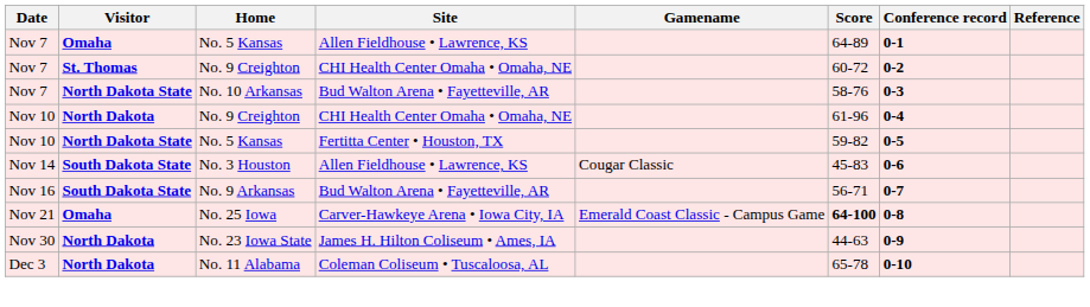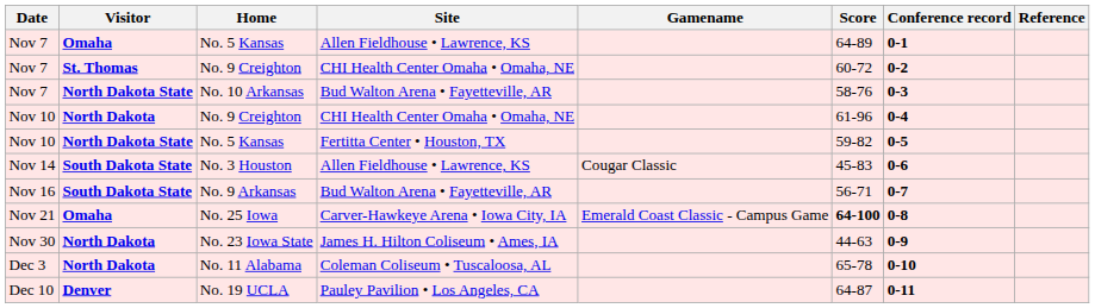 <table class="wikitable">
 <tr>
 <th>Date</th>
 <th>Visitor</th>
 <th>Home</th>
 <th>Site</th>
 <th>Gamename</th>
 <th>Score</th>
 <th>Conference record</th>
 <th>Reference</th>
 </tr>
 <tr style="background: #ffe6e6;">
 <td>Nov 7</td>
 <td><strong><a href='#'>Omaha</a></strong></td>
 <td>No. 5 <a href='#'>Kansas</a></td>
 <td><a href='#'>Allen Fieldhouse</a> • <a href='#'>Lawrence, KS</a></td>
 <td></td>
 <td>64-89</td>
 <td><strong>0-1</strong></td>
 <td></td>
 </tr>
 <tr style="background: #ffe6e6;">
 <td>Nov 7</td>
 <td><strong><a href='#'>St. Thomas</a></strong></td>
 <td>No. 9 <a href='#'>Creighton</a></td>
 <td><a href='#'>CHI Health Center Omaha</a> • <a href='#'>Omaha, NE</a></td>
 <td></td>
 <td>60-72</td>
 <td><strong>0-2</strong></td>
 <td></td>
 </tr>
 <tr style="background: #ffe6e6;">
 <td>Nov 7</td>
 <td><strong><a href='#'>North Dakota State</a></strong></td>
 <td>No. 10 <a href='#'>Arkansas</a></td>
 <td><a href='#'>Bud Walton Arena</a> • <a href='#'>Fayetteville, AR</a></td>
 <td></td>
 <td>58-76</td>
 <td><strong>0-3</strong></td>
 <td></td>
 </tr>
 <tr style="background: #ffe6e6;">
 <td>Nov 10</td>
 <td><strong><a href='#'>North Dakota</a></strong></td>
 <td>No. 9 <a href='#'>Creighton</a></td>
 <td><a href='#'>CHI Health Center Omaha</a> • <a href='#'>Omaha, NE</a></td>
 <td></td>
 <td>61-96</td>
 <td><strong>0-4</strong></td>
 <td></td>
 </tr>
 <tr style="background: #ffe6e6;">
 <td>Nov 10</td>
 <td><strong><a href='#'>North Dakota State</a></strong></td>
 <td>No. 5 <a href='#'>Kansas</a></td>
 <td><a href='#'>Fertitta Center</a> • <a href='#'>Houston, TX</a></td>
 <td></td>
 <td>59-82</td>
 <td><strong>0-5</strong></td>
 <td></td>
 </tr>
 <tr style="background: #ffe6e6;">
 <td>Nov 14</td>
 <td><strong><a href='#'>South Dakota State</a></strong></td>
 <td>No. 3 <a href='#'>Houston</a></td>
 <td><a href='#'>Allen Fieldhouse</a> • <a href='#'>Lawrence, KS</a></td>
 <td>Cougar Classic</td>
 <td>45-83</td>
 <td><strong>0-6</strong></td>
 <td></td>
 </tr>
 <tr style="background: #ffe6e6;">
 <td>Nov 16</td>
 <td><strong><a href='#'>South Dakota State</a></strong></td>
 <td>No. 9 <a href='#'>Arkansas</a></td>
 <td><a href='#'>Bud Walton Arena</a> • <a href='#'>Fayetteville, AR</a></td>
 <td></td>
 <td>56-71</td>
 <td><strong>0-7</strong></td>
 <td></td>
 </tr>
 <tr style="background: #ffe6e6;">
 <td>Nov 21</td>
 <td><strong><a href='#'>Omaha</a></strong></td>
 <td>No. 25 <a href='#'>Iowa</a></td>
 <td><a href='#'>Carver-Hawkeye Arena</a> • <a href='#'>Iowa City, IA</a></td>
 <td><a href='#'>Emerald Coast Classic</a> - Campus Game</td>
 <td><strong>64-100</strong></td>
 <td><strong>0-8</strong></td>
 <td></td>
 </tr>
 <tr style="background: #ffe6e6;">
 <td>Nov 30</td>
 <td><strong><a href='#'>North Dakota</a></strong></td>
 <td>No. 23 <a href='#'>Iowa State</a></td>
 <td><a href='#'>James H. Hilton Coliseum</a> • <a href='#'>Ames, IA</a></td>
 <td></td>
 <td>44-63</td>
 <td><strong>0-9</strong></td>
 <td></td>
 </tr>
 <tr style="background: #ffe6e6;">
 <td>Dec 3</td>
 <td><strong><a href='#'>North Dakota</a></strong></td>
 <td>No. 11 <a href='#'>Alabama</a></td>
 <td><a href='#'>Coleman Coliseum</a> • <a href='#'>Tuscaloosa, AL</a></td>
 <td></td>
 <td>65-78</td>
 <td><strong>0-10</strong></td>
 <td></td>
 </tr>
+<tr style="background: #ffe6e6;">
+<td>Dec 10</td>
+<td><strong><a href='#'>Denver</a></strong></td>
+<td>No. 19 <a href='#'>UCLA</a></td>
+<td><a href='#'>Pauley Pavilion</a> • <a href='#'>Los Angeles, CA</a></td>
+<td></td>
+<td>64-87</td>
+<td><strong>0-11</strong></td>
+<td></td>
+</tr>
 </table>
